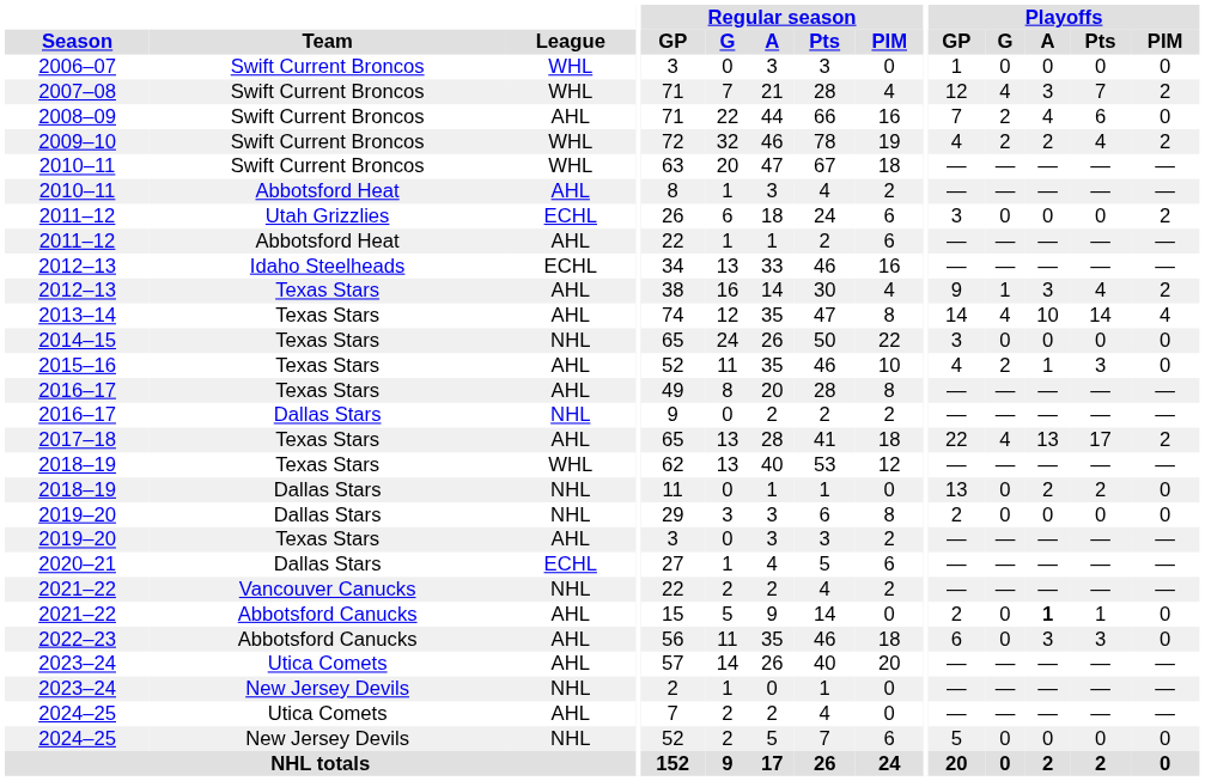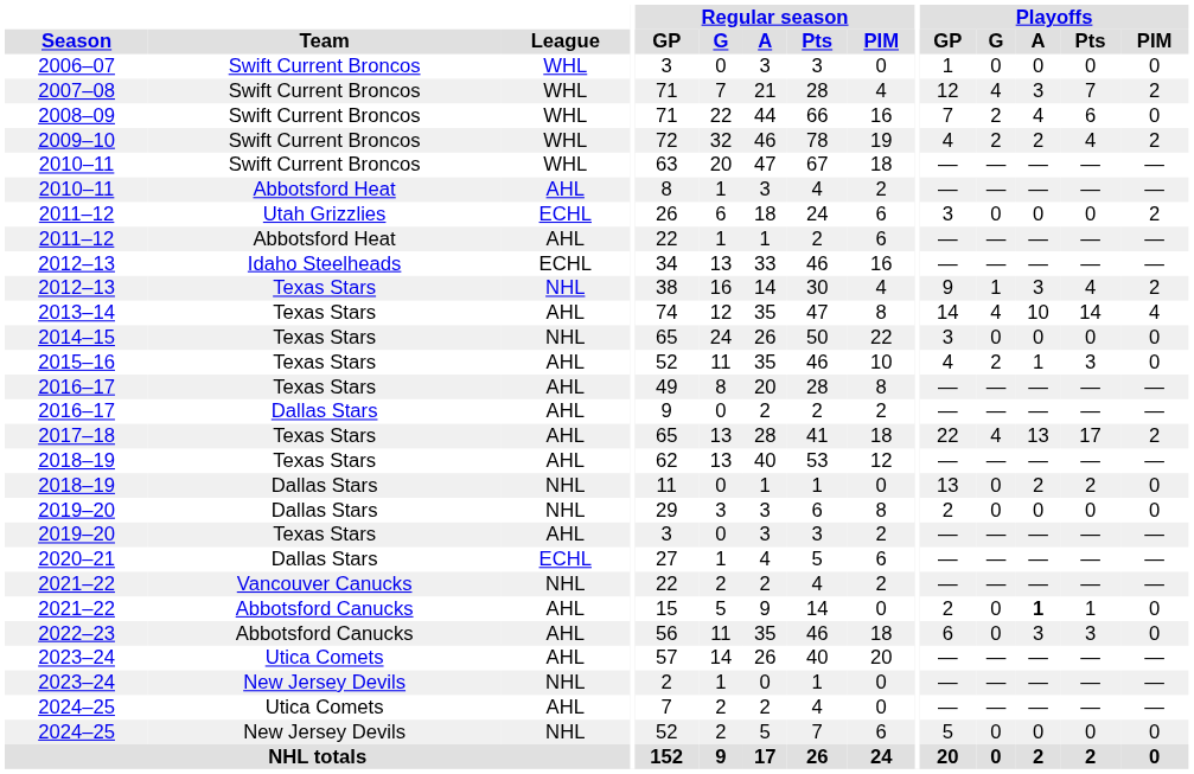 <table border="0" cellpadding="1" cellspacing="0" style="text-align:center; width:60em">
 <tr bgcolor="#e0e0e0">
 <th colspan="3" bgcolor="#ffffff"></th>
 <th rowspan="101" bgcolor="#ffffff"></th>
 <th colspan="5"><a href='#'>Regular season</a></th>
 <th rowspan="101" bgcolor="#ffffff"></th>
 <th colspan="5"><a href='#'>Playoffs</a></th>
 </tr>
 <tr bgcolor="#e0e0e0">
 <th><a href='#'>Season</a></th>
 <th>Team</th>
 <th>League</th>
 <th>GP</th>
 <th><a href='#'>G</a></th>
 <th><a href='#'>A</a></th>
 <th><a href='#'>Pts</a></th>
 <th><a href='#'>PIM</a></th>
 <th>GP</th>
 <th>G</th>
 <th>A</th>
 <th>Pts</th>
 <th>PIM</th>
 </tr>
 <tr>
 <td><a href='#'>2006–07</a></td>
 <td><a href='#'>Swift Current Broncos</a></td>
 <td><a href='#'>WHL</a></td>
 <td>3</td>
 <td>0</td>
 <td>3</td>
 <td>3</td>
 <td>0</td>
 <td>1</td>
 <td>0</td>
 <td>0</td>
 <td>0</td>
 <td>0</td>
 </tr>
 <tr bgcolor="#f0f0f0">
 <td><a href='#'>2007–08</a></td>
 <td>Swift Current Broncos</td>
 <td>WHL</td>
 <td>71</td>
 <td>7</td>
 <td>21</td>
 <td>28</td>
 <td>4</td>
 <td>12</td>
 <td>4</td>
 <td>3</td>
 <td>7</td>
 <td>2</td>
 </tr>
 <tr>
 <td><a href='#'>2008–09</a></td>
 <td>Swift Current Broncos</td>
-<td>AHL</td>
+<td>WHL</td>
 <td>71</td>
 <td>22</td>
 <td>44</td>
 <td>66</td>
 <td>16</td>
 <td>7</td>
 <td>2</td>
 <td>4</td>
 <td>6</td>
 <td>0</td>
 </tr>
 <tr bgcolor="#f0f0f0">
 <td><a href='#'>2009–10</a></td>
 <td>Swift Current Broncos</td>
 <td>WHL</td>
 <td>72</td>
 <td>32</td>
 <td>46</td>
 <td>78</td>
 <td>19</td>
 <td>4</td>
 <td>2</td>
 <td>2</td>
 <td>4</td>
 <td>2</td>
 </tr>
 <tr>
 <td><a href='#'>2010–11</a></td>
 <td>Swift Current Broncos</td>
 <td>WHL</td>
 <td>63</td>
 <td>20</td>
 <td>47</td>
 <td>67</td>
 <td>18</td>
 <td>—</td>
 <td>—</td>
 <td>—</td>
 <td>—</td>
 <td>—</td>
 </tr>
 <tr bgcolor="#f0f0f0">
 <td><a href='#'>2010–11</a></td>
 <td><a href='#'>Abbotsford Heat</a></td>
 <td><a href='#'>AHL</a></td>
 <td>8</td>
 <td>1</td>
 <td>3</td>
 <td>4</td>
 <td>2</td>
 <td>—</td>
 <td>—</td>
 <td>—</td>
 <td>—</td>
 <td>—</td>
 </tr>
 <tr>
 <td><a href='#'>2011–12</a></td>
 <td><a href='#'>Utah Grizzlies</a></td>
 <td><a href='#'>ECHL</a></td>
 <td>26</td>
 <td>6</td>
 <td>18</td>
 <td>24</td>
 <td>6</td>
 <td>3</td>
 <td>0</td>
 <td>0</td>
 <td>0</td>
 <td>2</td>
 </tr>
 <tr bgcolor="#f0f0f0">
 <td><a href='#'>2011–12</a></td>
 <td>Abbotsford Heat</td>
 <td>AHL</td>
 <td>22</td>
 <td>1</td>
 <td>1</td>
 <td>2</td>
 <td>6</td>
 <td>—</td>
 <td>—</td>
 <td>—</td>
 <td>—</td>
 <td>—</td>
 </tr>
 <tr>
 <td><a href='#'>2012–13</a></td>
 <td><a href='#'>Idaho Steelheads</a></td>
 <td>ECHL</td>
 <td>34</td>
 <td>13</td>
 <td>33</td>
 <td>46</td>
 <td>16</td>
 <td>—</td>
 <td>—</td>
 <td>—</td>
 <td>—</td>
 <td>—</td>
 </tr>
 <tr bgcolor="#f0f0f0">
 <td><a href='#'>2012–13</a></td>
 <td><a href='#'>Texas Stars</a></td>
-<td>AHL</td>
+<td><a href='#'>NHL</a></td>
 <td>38</td>
 <td>16</td>
 <td>14</td>
 <td>30</td>
 <td>4</td>
 <td>9</td>
 <td>1</td>
 <td>3</td>
 <td>4</td>
 <td>2</td>
 </tr>
 <tr>
 <td><a href='#'>2013–14</a></td>
 <td>Texas Stars</td>
 <td>AHL</td>
 <td>74</td>
 <td>12</td>
 <td>35</td>
 <td>47</td>
 <td>8</td>
 <td>14</td>
 <td>4</td>
 <td>10</td>
 <td>14</td>
 <td>4</td>
 </tr>
 <tr bgcolor="#f0f0f0">
 <td><a href='#'>2014–15</a></td>
 <td>Texas Stars</td>
 <td>NHL</td>
 <td>65</td>
 <td>24</td>
 <td>26</td>
 <td>50</td>
 <td>22</td>
 <td>3</td>
 <td>0</td>
 <td>0</td>
 <td>0</td>
 <td>0</td>
 </tr>
 <tr>
 <td><a href='#'>2015–16</a></td>
 <td>Texas Stars</td>
 <td>AHL</td>
 <td>52</td>
 <td>11</td>
 <td>35</td>
 <td>46</td>
 <td>10</td>
 <td>4</td>
 <td>2</td>
 <td>1</td>
 <td>3</td>
 <td>0</td>
 </tr>
 <tr bgcolor="#f0f0f0">
 <td><a href='#'>2016–17</a></td>
 <td>Texas Stars</td>
 <td>AHL</td>
 <td>49</td>
 <td>8</td>
 <td>20</td>
 <td>28</td>
 <td>8</td>
 <td>—</td>
 <td>—</td>
 <td>—</td>
 <td>—</td>
 <td>—</td>
 </tr>
 <tr>
 <td><a href='#'>2016–17</a></td>
 <td><a href='#'>Dallas Stars</a></td>
-<td><a href='#'>NHL</a></td>
+<td>AHL</td>
 <td>9</td>
 <td>0</td>
 <td>2</td>
 <td>2</td>
 <td>2</td>
 <td>—</td>
 <td>—</td>
 <td>—</td>
 <td>—</td>
 <td>—</td>
 </tr>
 <tr bgcolor="#f0f0f0">
 <td><a href='#'>2017–18</a></td>
 <td>Texas Stars</td>
 <td>AHL</td>
 <td>65</td>
 <td>13</td>
 <td>28</td>
 <td>41</td>
 <td>18</td>
 <td>22</td>
 <td>4</td>
 <td>13</td>
 <td>17</td>
 <td>2</td>
 </tr>
 <tr>
 <td><a href='#'>2018–19</a></td>
 <td>Texas Stars</td>
-<td>WHL</td>
+<td>AHL</td>
 <td>62</td>
 <td>13</td>
 <td>40</td>
 <td>53</td>
 <td>12</td>
 <td>—</td>
 <td>—</td>
 <td>—</td>
 <td>—</td>
 <td>—</td>
 </tr>
 <tr bgcolor="#f0f0f0">
 <td><a href='#'>2018–19</a></td>
 <td>Dallas Stars</td>
 <td>NHL</td>
 <td>11</td>
 <td>0</td>
 <td>1</td>
 <td>1</td>
 <td>0</td>
 <td>13</td>
 <td>0</td>
 <td>2</td>
 <td>2</td>
 <td>0</td>
 </tr>
 <tr>
 <td><a href='#'>2019–20</a></td>
 <td>Dallas Stars</td>
 <td>NHL</td>
 <td>29</td>
 <td>3</td>
 <td>3</td>
 <td>6</td>
 <td>8</td>
 <td>2</td>
 <td>0</td>
 <td>0</td>
 <td>0</td>
 <td>0</td>
 </tr>
 <tr bgcolor="#f0f0f0">
 <td><a href='#'>2019–20</a></td>
 <td>Texas Stars</td>
 <td>AHL</td>
 <td>3</td>
 <td>0</td>
 <td>3</td>
 <td>3</td>
 <td>2</td>
 <td>—</td>
 <td>—</td>
 <td>—</td>
 <td>—</td>
 <td>—</td>
 </tr>
 <tr>
 <td><a href='#'>2020–21</a></td>
 <td>Dallas Stars</td>
 <td><a href='#'>ECHL</a></td>
 <td>27</td>
 <td>1</td>
 <td>4</td>
 <td>5</td>
 <td>6</td>
 <td>—</td>
 <td>—</td>
 <td>—</td>
 <td>—</td>
 <td>—</td>
 </tr>
 <tr bgcolor="#f0f0f0">
 <td><a href='#'>2021–22</a></td>
 <td><a href='#'>Vancouver Canucks</a></td>
 <td>NHL</td>
 <td>22</td>
 <td>2</td>
 <td>2</td>
 <td>4</td>
 <td>2</td>
 <td>—</td>
 <td>—</td>
 <td>—</td>
 <td>—</td>
 <td>—</td>
 </tr>
 <tr>
 <td><a href='#'>2021–22</a></td>
 <td><a href='#'>Abbotsford Canucks</a></td>
 <td>AHL</td>
 <td>15</td>
 <td>5</td>
 <td>9</td>
 <td>14</td>
 <td>0</td>
 <td>2</td>
 <td>0</td>
 <td><strong>1</strong></td>
 <td>1</td>
 <td>0</td>
 </tr>
 <tr bgcolor="#f0f0f0">
 <td><a href='#'>2022–23</a></td>
 <td>Abbotsford Canucks</td>
 <td>AHL</td>
 <td>56</td>
 <td>11</td>
 <td>35</td>
 <td>46</td>
 <td>18</td>
 <td>6</td>
 <td>0</td>
 <td>3</td>
 <td>3</td>
 <td>0</td>
 </tr>
 <tr>
 <td><a href='#'>2023–24</a></td>
 <td><a href='#'>Utica Comets</a></td>
 <td>AHL</td>
 <td>57</td>
 <td>14</td>
 <td>26</td>
 <td>40</td>
 <td>20</td>
 <td>—</td>
 <td>—</td>
 <td>—</td>
 <td>—</td>
 <td>—</td>
 </tr>
 <tr bgcolor="f0f0f0">
 <td><a href='#'>2023–24</a></td>
 <td><a href='#'>New Jersey Devils</a></td>
 <td>NHL</td>
 <td>2</td>
 <td>1</td>
 <td>0</td>
 <td>1</td>
 <td>0</td>
 <td>—</td>
 <td>—</td>
 <td>—</td>
 <td>—</td>
 <td>—</td>
 </tr>
 <tr>
 <td><a href='#'>2024–25</a></td>
 <td>Utica Comets</td>
 <td>AHL</td>
 <td>7</td>
 <td>2</td>
 <td>2</td>
 <td>4</td>
 <td>0</td>
 <td>—</td>
 <td>—</td>
 <td>—</td>
 <td>—</td>
 <td>—</td>
 </tr>
 <tr bgcolor="f0f0f0">
 <td><a href='#'>2024–25</a></td>
 <td>New Jersey Devils</td>
 <td>NHL</td>
 <td>52</td>
 <td>2</td>
 <td>5</td>
 <td>7</td>
 <td>6</td>
 <td>5</td>
 <td>0</td>
 <td>0</td>
 <td>0</td>
 <td>0</td>
 </tr>
 <tr bgcolor="#e0e0e0">
 <th colspan="3">NHL totals</th>
 <th>152</th>
 <th>9</th>
 <th>17</th>
 <th>26</th>
 <th>24</th>
 <th>20</th>
 <th>0</th>
 <th>2</th>
 <th>2</th>
 <th>0</th>
 </tr>
 </table>
